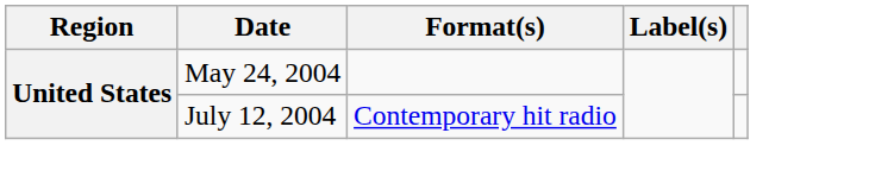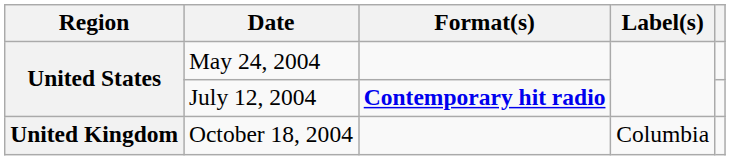 <table class="wikitable plainrowheaders">
 <tr>
 <th scope="col">Region</th>
 <th scope="col">Date</th>
 <th scope="col">Format(s)</th>
 <th scope="col">Label(s)</th>
 <th scope="col"></th>
 </tr>
 <tr>
 <th scope="row" rowspan="2">United States</th>
 <td>May 24, 2004</td>
 <td></td>
 <td rowspan="2"></td>
 <td></td>
 </tr>
 <tr>
 <td>July 12, 2004</td>
-<td><a href='#'>Contemporary hit radio</a></td>
+<td><strong><a href='#'>Contemporary hit radio</a></strong></td>
+<td></td>
+</tr>
+<tr>
+<th scope="row">United Kingdom</th>
+<td>October 18, 2004</td>
+<td></td>
+<td>Columbia</td>
 <td></td>
 </tr>
 </table>
